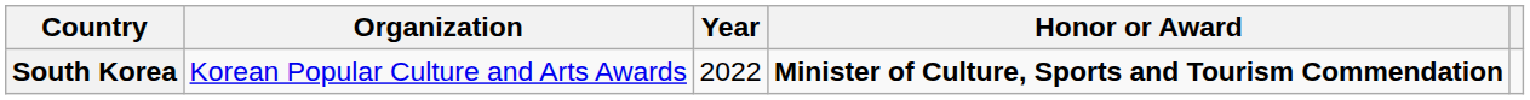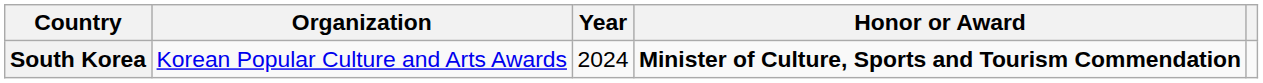 <table class="wikitable plainrowheaders sortable" style="margin-right: 0;">
 <tr>
 <th scope="col">Country</th>
 <th scope="col">Organization</th>
 <th scope="col">Year</th>
 <th scope="col">Honor or Award</th>
 <th scope="col" class="unsortable"></th>
 </tr>
 <tr>
 <th scope="row" rowspan="1">South Korea</th>
 <td rowspan="1"><a href='#'>Korean Popular Culture and Arts Awards</a></td>
-<td style="text-align:center">2022</td>
+<td style="text-align:center">2024</td>
 <td><strong>Minister of Culture, Sports and Tourism Commendation</strong></td>
 <td style="text-align:center"></td>
 </tr>
 </table>
